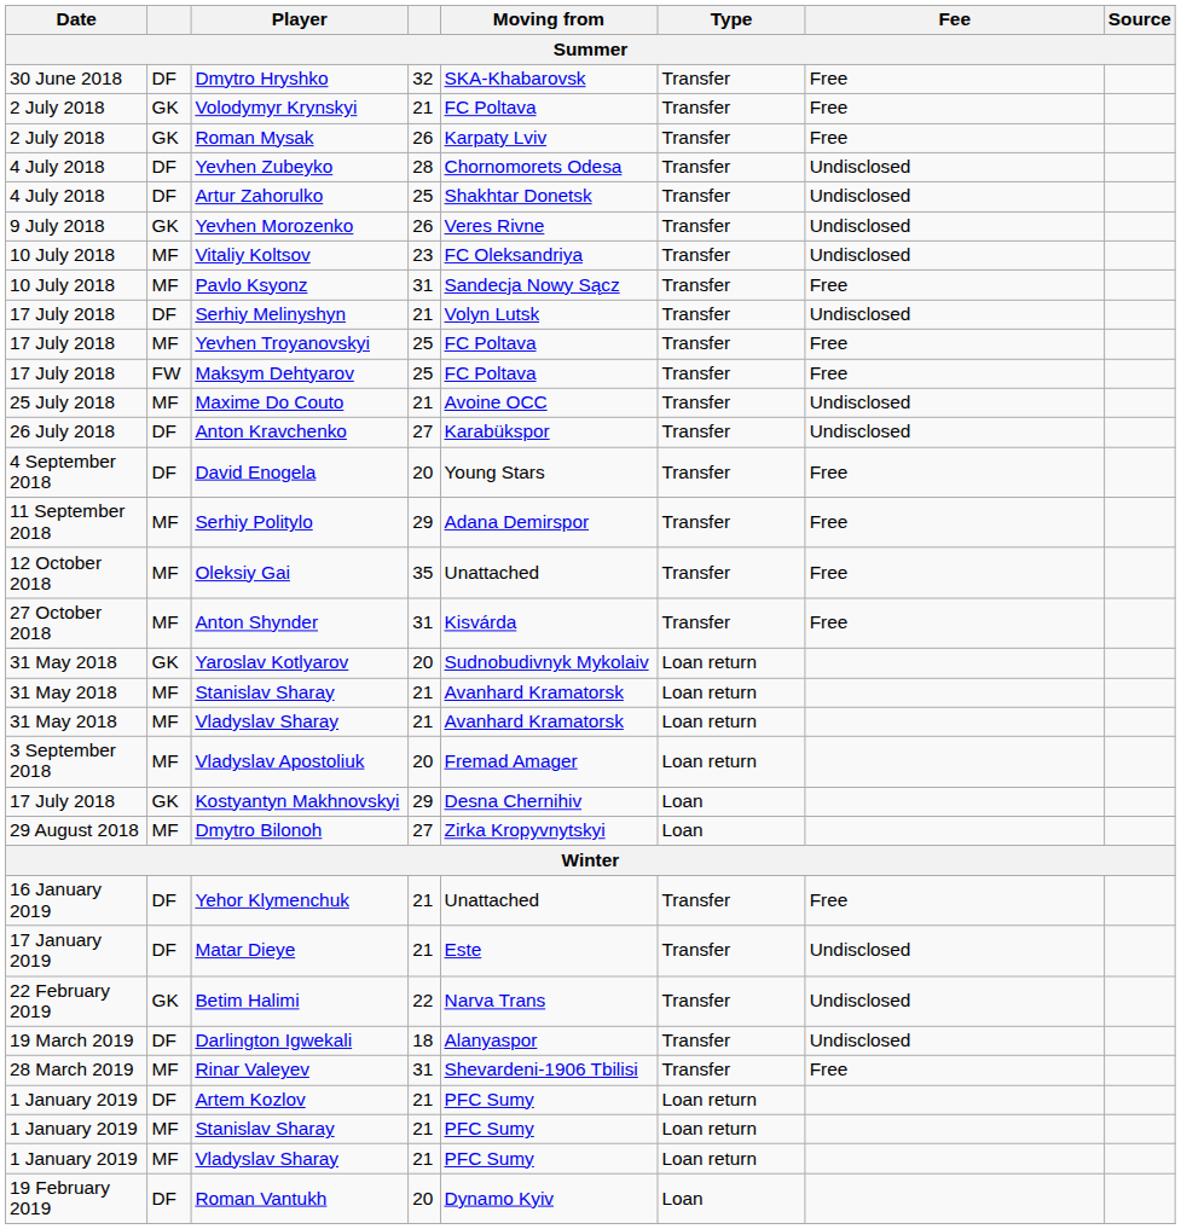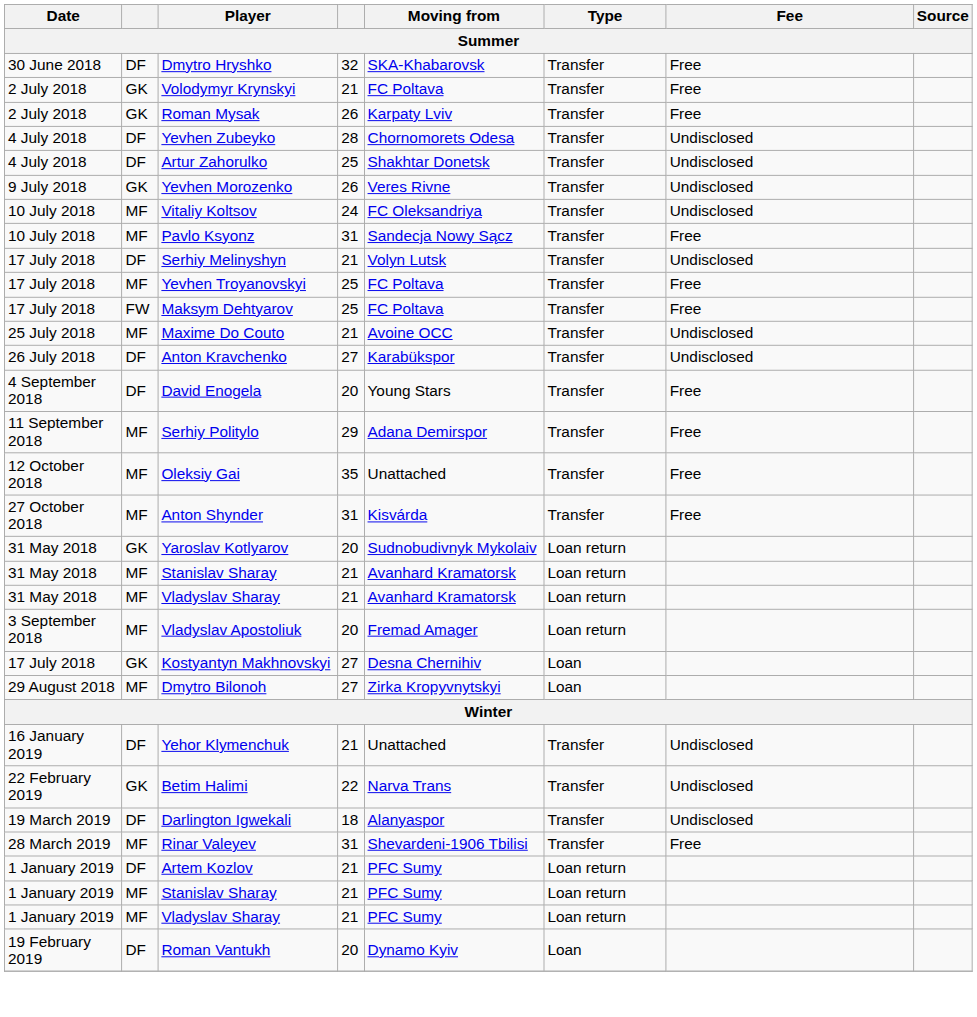 <table class="wikitable sortable">
 <tr>
 <th style="width:115px;">Date</th>
 <th style="width:30px;"></th>
 <th style="width:180px;">Player</th>
 <th style="width:20px;"></th>
 <th style="width:180px;">Moving from</th>
 <th style="width:120px;" class="unsortable">Type</th>
 <th style="width:250px;" class="unsortable">Fee</th>
 <th style="width:20px;">Source</th>
 </tr>
 <tr>
 <th colspan=8>Summer</th>
 </tr>
 <tr>
 <td>30 June 2018</td>
 <td>DF</td>
 <td> <a href='#'>Dmytro Hryshko</a></td>
 <td>32</td>
 <td> <a href='#'>SKA-Khabarovsk</a></td>
 <td>Transfer</td>
 <td>Free</td>
 <td></td>
 </tr>
 <tr>
 <td>2 July 2018</td>
 <td>GK</td>
 <td> <a href='#'>Volodymyr Krynskyi</a></td>
 <td>21</td>
 <td> <a href='#'>FC Poltava</a></td>
 <td>Transfer</td>
 <td>Free</td>
 <td></td>
 </tr>
 <tr>
 <td>2 July 2018</td>
 <td>GK</td>
 <td> <a href='#'>Roman Mysak</a></td>
 <td>26</td>
 <td> <a href='#'>Karpaty Lviv</a></td>
 <td>Transfer</td>
 <td>Free</td>
 <td></td>
 </tr>
 <tr>
 <td>4 July 2018</td>
 <td>DF</td>
 <td> <a href='#'>Yevhen Zubeyko</a></td>
 <td>28</td>
 <td> <a href='#'>Chornomorets Odesa</a></td>
 <td>Transfer</td>
 <td>Undisclosed</td>
 <td></td>
 </tr>
 <tr>
 <td>4 July 2018</td>
 <td>DF</td>
 <td> <a href='#'>Artur Zahorulko</a></td>
 <td>25</td>
 <td> <a href='#'>Shakhtar Donetsk</a></td>
 <td>Transfer</td>
 <td>Undisclosed</td>
 <td></td>
 </tr>
 <tr>
 <td>9 July 2018</td>
 <td>GK</td>
 <td> <a href='#'>Yevhen Morozenko</a></td>
 <td>26</td>
 <td> <a href='#'>Veres Rivne</a></td>
 <td>Transfer</td>
 <td>Undisclosed</td>
 <td></td>
 </tr>
 <tr>
 <td>10 July 2018</td>
 <td>MF</td>
 <td> <a href='#'>Vitaliy Koltsov</a></td>
-<td>23</td>
+<td>24</td>
 <td> <a href='#'>FC Oleksandriya</a></td>
 <td>Transfer</td>
 <td>Undisclosed</td>
 <td></td>
 </tr>
 <tr>
 <td>10 July 2018</td>
 <td>MF</td>
 <td> <a href='#'>Pavlo Ksyonz</a></td>
 <td>31</td>
 <td> <a href='#'>Sandecja Nowy Sącz</a></td>
 <td>Transfer</td>
 <td>Free</td>
 <td></td>
 </tr>
 <tr>
 <td>17 July 2018</td>
 <td>DF</td>
 <td> <a href='#'>Serhiy Melinyshyn</a></td>
 <td>21</td>
 <td> <a href='#'>Volyn Lutsk</a></td>
 <td>Transfer</td>
 <td>Undisclosed</td>
 <td></td>
 </tr>
 <tr>
 <td>17 July 2018</td>
 <td>MF</td>
 <td> <a href='#'>Yevhen Troyanovskyi</a></td>
 <td>25</td>
 <td> <a href='#'>FC Poltava</a></td>
 <td>Transfer</td>
 <td>Free</td>
 <td></td>
 </tr>
 <tr>
 <td>17 July 2018</td>
 <td>FW</td>
 <td> <a href='#'>Maksym Dehtyarov</a></td>
 <td>25</td>
 <td> <a href='#'>FC Poltava</a></td>
 <td>Transfer</td>
 <td>Free</td>
 <td></td>
 </tr>
 <tr>
 <td>25 July 2018</td>
 <td>MF</td>
 <td> <a href='#'>Maxime Do Couto</a></td>
 <td>21</td>
 <td> <a href='#'>Avoine OCC</a></td>
 <td>Transfer</td>
 <td>Undisclosed</td>
 <td></td>
 </tr>
 <tr>
 <td>26 July 2018</td>
 <td>DF</td>
 <td> <a href='#'>Anton Kravchenko</a></td>
 <td>27</td>
 <td> <a href='#'>Karabükspor</a></td>
 <td>Transfer</td>
 <td>Undisclosed</td>
 <td></td>
 </tr>
 <tr>
 <td>4 September 2018</td>
 <td>DF</td>
 <td> <a href='#'>David Enogela</a></td>
 <td>20</td>
 <td> Young Stars</td>
 <td>Transfer</td>
 <td>Free</td>
 <td></td>
 </tr>
 <tr>
 <td>11 September 2018</td>
 <td>MF</td>
 <td> <a href='#'>Serhiy Politylo</a></td>
 <td>29</td>
 <td> <a href='#'>Adana Demirspor</a></td>
 <td>Transfer</td>
 <td>Free</td>
 <td></td>
 </tr>
 <tr>
 <td>12 October 2018</td>
 <td>MF</td>
 <td> <a href='#'>Oleksiy Gai</a></td>
 <td>35</td>
 <td>Unattached</td>
 <td>Transfer</td>
 <td>Free</td>
 <td></td>
 </tr>
 <tr>
 <td>27 October 2018</td>
 <td>MF</td>
 <td> <a href='#'>Anton Shynder</a></td>
 <td>31</td>
 <td> <a href='#'>Kisvárda</a></td>
 <td>Transfer</td>
 <td>Free</td>
 <td></td>
 </tr>
 <tr>
 <td>31 May 2018</td>
 <td>GK</td>
 <td> <a href='#'>Yaroslav Kotlyarov</a></td>
 <td>20</td>
 <td> <a href='#'>Sudnobudivnyk Mykolaiv</a></td>
 <td>Loan return</td>
 <td></td>
 <td></td>
 </tr>
 <tr>
 <td>31 May 2018</td>
 <td>MF</td>
 <td> <a href='#'>Stanislav Sharay</a></td>
 <td>21</td>
 <td> <a href='#'>Avanhard Kramatorsk</a></td>
 <td>Loan return</td>
 <td></td>
 <td></td>
 </tr>
 <tr>
 <td>31 May 2018</td>
 <td>MF</td>
 <td> <a href='#'>Vladyslav Sharay</a></td>
 <td>21</td>
 <td> <a href='#'>Avanhard Kramatorsk</a></td>
 <td>Loan return</td>
 <td></td>
 <td></td>
 </tr>
 <tr>
 <td>3 September 2018</td>
 <td>MF</td>
 <td> <a href='#'>Vladyslav Apostoliuk</a></td>
 <td>20</td>
 <td> <a href='#'>Fremad Amager</a></td>
 <td>Loan return</td>
 <td></td>
 <td></td>
 </tr>
 <tr>
 <td>17 July 2018</td>
 <td>GK</td>
 <td> <a href='#'>Kostyantyn Makhnovskyi</a></td>
-<td>29</td>
+<td>27</td>
 <td> <a href='#'>Desna Chernihiv</a></td>
 <td>Loan</td>
 <td></td>
 <td></td>
 </tr>
 <tr>
 <td>29 August 2018</td>
 <td>MF</td>
 <td> <a href='#'>Dmytro Bilonoh</a></td>
 <td>27</td>
 <td> <a href='#'>Zirka Kropyvnytskyi</a></td>
 <td>Loan</td>
 <td></td>
 <td></td>
 </tr>
 <tr>
 <th colspan=8>Winter</th>
 </tr>
 <tr>
 <td>16 January 2019</td>
 <td>DF</td>
 <td> <a href='#'>Yehor Klymenchuk</a></td>
 <td>21</td>
 <td>Unattached</td>
-<td>Transfer</td>
-<td>Free</td>
-<td></td>
-</tr>
-<tr>
-<td>17 January 2019</td>
-<td>DF</td>
-<td> <a href='#'>Matar Dieye</a></td>
-<td>21</td>
-<td> <a href='#'>Este</a></td>
 <td>Transfer</td>
 <td>Undisclosed</td>
 <td></td>
 </tr>
 <tr>
 <td>22 February 2019</td>
 <td>GK</td>
 <td> <a href='#'>Betim Halimi</a></td>
 <td>22</td>
 <td> <a href='#'>Narva Trans</a></td>
 <td>Transfer</td>
 <td>Undisclosed</td>
 <td></td>
 </tr>
 <tr>
 <td>19 March 2019</td>
 <td>DF</td>
 <td> <a href='#'>Darlington Igwekali</a></td>
 <td>18</td>
 <td> <a href='#'>Alanyaspor</a></td>
 <td>Transfer</td>
 <td>Undisclosed</td>
 <td></td>
 </tr>
 <tr>
 <td>28 March 2019</td>
 <td>MF</td>
 <td> <a href='#'>Rinar Valeyev</a></td>
 <td>31</td>
 <td> <a href='#'>Shevardeni-1906 Tbilisi</a></td>
 <td>Transfer</td>
 <td>Free</td>
 <td></td>
 </tr>
 <tr>
 <td>1 January 2019</td>
 <td>DF</td>
 <td> <a href='#'>Artem Kozlov</a></td>
 <td>21</td>
 <td> <a href='#'>PFC Sumy</a></td>
 <td>Loan return</td>
 <td></td>
 <td></td>
 </tr>
 <tr>
 <td>1 January 2019</td>
 <td>MF</td>
 <td> <a href='#'>Stanislav Sharay</a></td>
 <td>21</td>
 <td> <a href='#'>PFC Sumy</a></td>
 <td>Loan return</td>
 <td></td>
 <td></td>
 </tr>
 <tr>
 <td>1 January 2019</td>
 <td>MF</td>
 <td> <a href='#'>Vladyslav Sharay</a></td>
 <td>21</td>
 <td> <a href='#'>PFC Sumy</a></td>
 <td>Loan return</td>
 <td></td>
 <td></td>
 </tr>
 <tr>
 <td>19 February 2019</td>
 <td>DF</td>
 <td> <a href='#'>Roman Vantukh</a></td>
 <td>20</td>
 <td> <a href='#'>Dynamo Kyiv</a></td>
 <td>Loan</td>
 <td></td>
 <td></td>
 </tr>
 <tr>
 </tr>
 </table>
